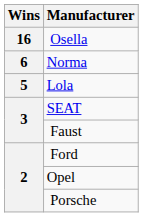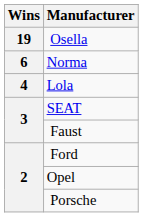 <table class="wikitable">
 <tr>
 <th>Wins</th>
 <th>Manufacturer</th>
 </tr>
 <tr>
-<th>16</th>
+<th>19</th>
 <td> <a href='#'>Osella</a></td>
 </tr>
 <tr>
 <th>6</th>
 <td> <a href='#'>Norma</a></td>
 </tr>
 <tr>
-<th>5</th>
+<th>4</th>
 <td> <a href='#'>Lola</a></td>
 </tr>
 <tr>
 <th rowspan=2>3</th>
 <td> <a href='#'>SEAT</a></td>
 </tr>
 <tr>
 <td> Faust</td>
 </tr>
 <tr>
 <th rowspan=3>2</th>
 <td>  Ford</td>
 </tr>
 <tr>
 <td> Opel</td>
 </tr>
 <tr>
 <td>  Porsche</td>
 </tr>
 </table>
